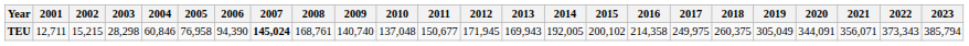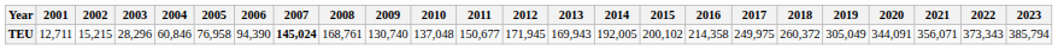 <table class="wikitable">
 <tr>
 <th>Year</th>
 <th>2001</th>
 <th>2002</th>
 <th>2003</th>
 <th>2004</th>
 <th>2005</th>
 <th>2006</th>
 <th>2007</th>
 <th>2008</th>
 <th>2009</th>
 <th>2010</th>
 <th>2011</th>
 <th>2012</th>
 <th>2013</th>
 <th>2014</th>
 <th>2015</th>
 <th>2016</th>
 <th>2017</th>
 <th>2018</th>
 <th>2019</th>
 <th>2020</th>
 <th>2021</th>
 <th>2022</th>
 <th>2023</th>
 </tr>
 <tr>
 <th>TEU</th>
 <td>12,711</td>
 <td>15,215</td>
-<td>28,298</td>
+<td>28,296</td>
 <td>60,846</td>
 <td>76,958</td>
 <td>94,390</td>
 <td><strong>145,024</strong></td>
 <td>168,761</td>
-<td>140,740</td>
+<td>130,740</td>
 <td>137,048</td>
 <td>150,677</td>
 <td>171,945</td>
 <td>169,943</td>
 <td>192,005</td>
 <td>200,102</td>
 <td>214,358</td>
 <td>249,975</td>
-<td>260,375</td>
+<td>260,372</td>
 <td>305,049</td>
 <td>344,091</td>
 <td>356,071</td>
 <td>373,343</td>
 <td>385,794</td>
 </tr>
 </table>
